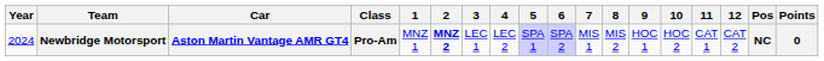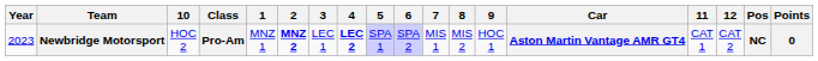 <table class="wikitable" style="text-align:center; font-size:90%">
 <tr>
 <th>Year</th>
 <th>Team</th>
-<th>Car</th>
+<th>10</th>
 <th>Class</th>
 <th>1</th>
 <th>2</th>
 <th>3</th>
 <th>4</th>
 <th>5</th>
 <th>6</th>
 <th>7</th>
 <th>8</th>
 <th>9</th>
-<th>10</th>
+<th>Car</th>
 <th>11</th>
 <th>12</th>
 <th>Pos</th>
 <th>Points</th>
 </tr>
 <tr>
-<td><a href='#'>2024</a></td>
+<td><a href='#'>2023</a></td>
 <th>Newbridge Motorsport</th>
-<th><a href='#'>Aston Martin Vantage AMR GT4</a></th>
+<td style="background:#;"><a href='#'>HOC<br>2</a><br></td>
 <th>Pro-Am</th>
 <td style="background:#;"><a href='#'>MNZ<br>1</a><br></td>
 <td style="background:#;"><strong><a href='#'>MNZ<br>2</a><br></strong></td>
 <td style="background:#;"><a href='#'>LEC<br>1</a><br></td>
-<td style="background:#;"><a href='#'>LEC<br>2</a><br></td>
+<td style="background:#;"><strong><a href='#'>LEC<br>2</a><br></strong></td>
 <td style="background:#CFCFFF;"><a href='#'>SPA<br>1</a><br></td>
 <td style="background:#CFCFFF;"><a href='#'>SPA<br>2</a><br></td>
 <td style="background:#;"><a href='#'>MIS<br>1</a><br></td>
 <td style="background:#;"><a href='#'>MIS<br>2</a><br></td>
 <td style="background:#;"><a href='#'>HOC<br>1</a><br></td>
-<td style="background:#;"><a href='#'>HOC<br>2</a><br></td>
+<th><a href='#'>Aston Martin Vantage AMR GT4</a></th>
 <td style="background:#;"><a href='#'>CAT<br>1</a><br></td>
 <td style="background:#;"><a href='#'>CAT<br>2</a><br></td>
 <th style="background:#;">NC</th>
 <th style="background:#;">0</th>
 </tr>
 </table>
